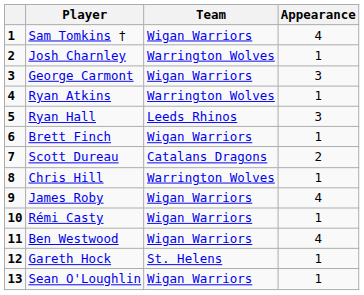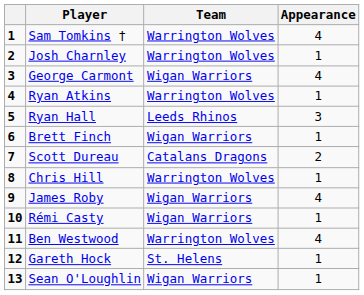 <table class="wikitable">
 <tr>
 <th></th>
 <th>Player</th>
 <th>Team</th>
 <th>Appearance</th>
 </tr>
 <tr>
 <td><strong>1</strong></td>
 <td> <a href='#'>Sam Tomkins</a> †</td>
-<td> <a href='#'>Wigan Warriors</a></td>
+<td> <a href='#'>Warrington Wolves</a></td>
 <td style="text-align:center;">4</td>
 </tr>
 <tr>
 <td><strong>2</strong></td>
 <td> <a href='#'>Josh Charnley</a></td>
 <td> <a href='#'>Warrington Wolves</a></td>
 <td style="text-align:center;">1</td>
 </tr>
 <tr>
 <td><strong>3</strong></td>
 <td> <a href='#'>George Carmont</a></td>
 <td> <a href='#'>Wigan Warriors</a></td>
-<td style="text-align:center;">3</td>
+<td style="text-align:center;">4</td>
 </tr>
 <tr>
 <td><strong>4</strong></td>
 <td> <a href='#'>Ryan Atkins</a></td>
 <td> <a href='#'>Warrington Wolves</a></td>
 <td style="text-align:center;">1</td>
 </tr>
 <tr>
 <td><strong>5</strong></td>
 <td> <a href='#'>Ryan Hall</a></td>
 <td> <a href='#'>Leeds Rhinos</a></td>
 <td style="text-align:center;">3</td>
 </tr>
 <tr>
 <td><strong>6</strong></td>
 <td> <a href='#'>Brett Finch</a></td>
 <td> <a href='#'>Wigan Warriors</a></td>
 <td style="text-align:center;">1</td>
 </tr>
 <tr>
 <td><strong>7</strong></td>
 <td> <a href='#'>Scott Dureau</a></td>
 <td> <a href='#'>Catalans Dragons</a></td>
 <td style="text-align:center;">2</td>
 </tr>
 <tr>
 <td><strong>8</strong></td>
 <td> <a href='#'>Chris Hill</a></td>
 <td> <a href='#'>Warrington Wolves</a></td>
 <td style="text-align:center;">1</td>
 </tr>
 <tr>
 <td><strong>9</strong></td>
 <td> <a href='#'>James Roby</a></td>
 <td> <a href='#'>Wigan Warriors</a></td>
 <td style="text-align:center;">4</td>
 </tr>
 <tr>
 <td><strong>10</strong></td>
 <td> <a href='#'>Rémi Casty</a></td>
 <td> <a href='#'>Wigan Warriors</a></td>
 <td style="text-align:center;">1</td>
 </tr>
 <tr>
 <td><strong>11</strong></td>
 <td> <a href='#'>Ben Westwood</a></td>
-<td> <a href='#'>Wigan Warriors</a></td>
+<td> <a href='#'>Warrington Wolves</a></td>
 <td style="text-align:center;">4</td>
 </tr>
 <tr>
 <td><strong>12</strong></td>
 <td> <a href='#'>Gareth Hock</a></td>
 <td> <a href='#'>St. Helens</a></td>
 <td style="text-align:center;">1</td>
 </tr>
 <tr>
 <td><strong>13</strong></td>
 <td> <a href='#'>Sean O'Loughlin</a></td>
 <td>  <a href='#'>Wigan Warriors</a></td>
 <td style="text-align:center;">1</td>
 </tr>
 </table>
